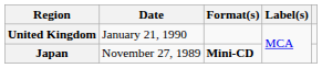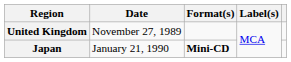 <table class="wikitable plainrowheaders">
 <tr>
 <th scope="col">Region</th>
 <th scope="col">Date</th>
 <th scope="col">Format(s)</th>
 <th scope="col">Label(s)</th>
 <th scope="col"></th>
 </tr>
 <tr>
 <th scope="row">United Kingdom</th>
-<td>January 21, 1990</td>
+<td>November 27, 1989</td>
 <td></td>
 <td rowspan="2"><a href='#'>MCA</a></td>
 <td></td>
 </tr>
 <tr>
 <th scope="row">Japan</th>
-<td>November 27, 1989</td>
+<td>January 21, 1990</td>
 <td><strong>Mini-CD</strong></td>
 <td></td>
 </tr>
 </table>
